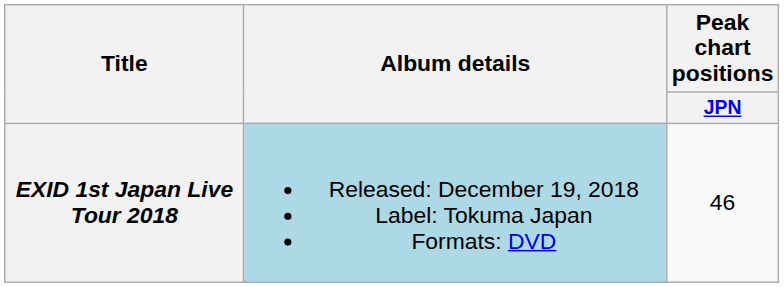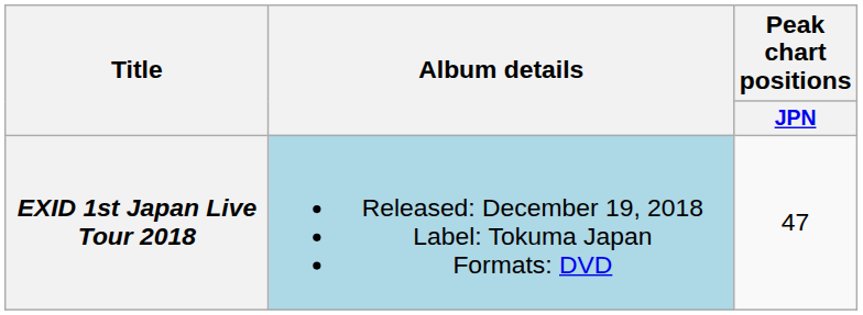 <table class="wikitable plainrowheaders" style="text-align:center">
 <tr>
 <th scope="col" rowspan="2" style="width:10em">Title</th>
 <th scope="col" rowspan="2" style="width:18em">Album details</th>
 <th scope="col">Peak chart positions</th>
 </tr>
 <tr>
 <th scope="col" style="width:3em;font-size:85%"><a href='#'>JPN</a><br></th>
 </tr>
 <tr>
 <th scope="row"><em>EXID 1st Japan Live Tour 2018</em></th>
 <td style="background: lightblue;"><br><ul><li>Released: December 19, 2018</li><li>Label: Tokuma Japan</li><li>Formats: <a href='#'>DVD</a></li></ul></td>
-<td>46</td>
+<td>47</td>
 </tr>
 </table>
